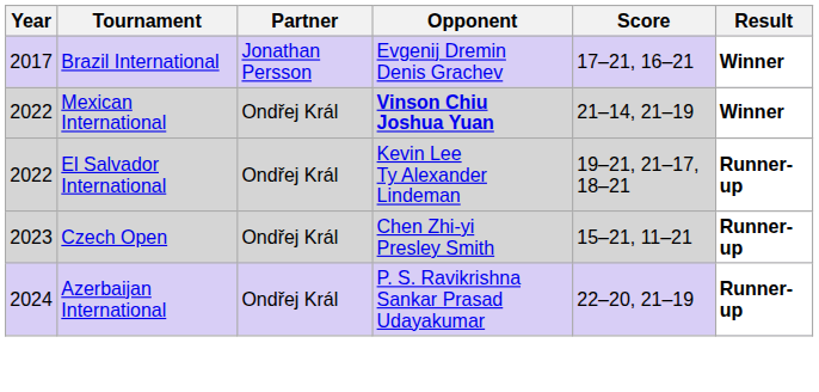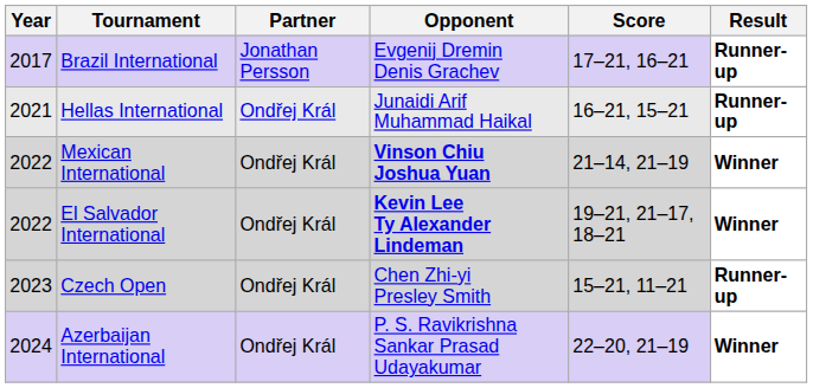 <table class="sortable wikitable" style="font-size: 90%;">
 <tr>
 <th>Year</th>
 <th>Tournament</th>
 <th>Partner</th>
 <th>Opponent</th>
 <th>Score</th>
 <th>Result</th>
 </tr>
 <tr style="background:#D8CEF6">
 <td align="center">2017</td>
 <td align="left"><a href='#'>Brazil International</a></td>
 <td align="left"> <a href='#'>Jonathan Persson</a></td>
 <td align="left"> <a href='#'>Evgenij Dremin</a><br> <a href='#'>Denis Grachev</a></td>
 <td align="left">17–21, 16–21</td>
-<td style="text-align:left; background:white"> <strong>Winner</strong></td>
+<td style="text-align:left; background:white"> <strong>Runner-up</strong></td>
+</tr>
+<tr style="background:#E9E9E9">
+<td align="center">2021</td>
+<td align="left"><a href='#'>Hellas International</a></td>
+<td align="left"> <a href='#'>Ondřej Král</a></td>
+<td align="left"> <a href='#'>Junaidi Arif</a><br> <a href='#'>Muhammad Haikal</a></td>
+<td align="left">16–21, 15–21</td>
+<td style="text-align:left; background:white"> <strong>Runner-up</strong></td>
 </tr>
 <tr style="background:#D5D5D5">
 <td align="center">2022</td>
 <td align="left"><a href='#'>Mexican International</a></td>
 <td align="left"> Ondřej Král</td>
 <td align="left"><strong> <a href='#'>Vinson Chiu</a><br> <a href='#'>Joshua Yuan</a></strong></td>
 <td align="left">21–14, 21–19</td>
 <td style="text-align:left; background:white"> <strong>Winner</strong></td>
 </tr>
 <tr style="background:#D5D5D5">
 <td align="center">2022</td>
 <td align="left"><a href='#'>El Salvador International</a></td>
 <td align="left"> Ondřej Král</td>
-<td align="left"> <a href='#'>Kevin Lee</a><br> <a href='#'>Ty Alexander Lindeman</a></td>
+<td align="left"><strong> <a href='#'>Kevin Lee</a><br> <a href='#'>Ty Alexander Lindeman</a></strong></td>
 <td align="left">19–21, 21–17, 18–21</td>
-<td style="text-align:left; background:white"> <strong>Runner-up</strong></td>
+<td style="text-align:left; background:white"> <strong>Winner</strong></td>
 </tr>
 <tr style="background:#D5D5D5">
 <td align="center">2023</td>
 <td align="left"><a href='#'>Czech Open</a></td>
 <td align="left"> Ondřej Král</td>
 <td align="left"> <a href='#'>Chen Zhi-yi</a><br> <a href='#'>Presley Smith</a></td>
 <td align="left">15–21, 11–21</td>
 <td style="text-align:left; background:white"> <strong>Runner-up</strong></td>
 </tr>
 <tr style="background:#D8CEF6">
 <td align="center">2024</td>
 <td align="left"><a href='#'>Azerbaijan International</a></td>
 <td align="left"> Ondřej Král</td>
 <td align="left"> <a href='#'>P. S. Ravikrishna</a><br> <a href='#'>Sankar Prasad Udayakumar</a></td>
 <td align="left">22–20, 21–19</td>
-<td style="text-align:left; background:white"> <strong>Runner-up</strong></td>
+<td style="text-align:left; background:white"> <strong>Winner</strong></td>
 </tr>
 </table>
